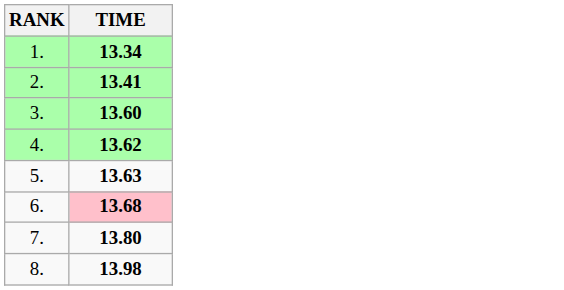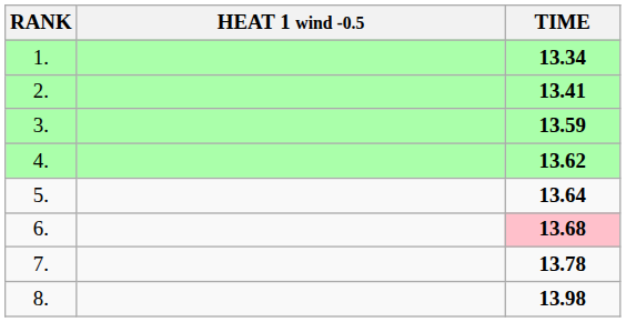 <table class="wikitable" style="border-collapse: collapse; font-size: 90%;">
 <tr>
 <th>RANK</th>
+<th style="width: 20em">HEAT 1 <small>wind -0.5</small></th>
 <th style="width: 5em">TIME</th>
 </tr>
 <tr style="background:#aaffaa;">
 <td align="center">1.</td>
+<td></td>
 <td align="center"><strong>13.34</strong></td>
 </tr>
 <tr style="background:#aaffaa;">
 <td align="center">2.</td>
+<td></td>
 <td align="center"><strong>13.41</strong></td>
 </tr>
 <tr style="background:#aaffaa;">
 <td align="center">3.</td>
-<td align="center"><strong>13.60</strong></td>
+<td></td>
+<td align="center"><strong>13.59</strong></td>
 </tr>
 <tr style="background:#aaffaa;">
 <td align="center">4.</td>
+<td></td>
 <td align="center"><strong>13.62</strong></td>
 </tr>
 <tr>
 <td align="center">5.</td>
-<td align="center"><strong>13.63</strong></td>
+<td></td>
+<td align="center"><strong>13.64</strong></td>
 </tr>
 <tr>
 <td align="center">6.</td>
+<td></td>
 <td align="center" style="background: pink;"><strong>13.68</strong></td>
 </tr>
 <tr>
 <td align="center">7.</td>
-<td align="center"><strong>13.80</strong></td>
+<td></td>
+<td align="center"><strong>13.78</strong></td>
 </tr>
 <tr>
 <td align="center">8.</td>
+<td></td>
 <td align="center"><strong>13.98</strong></td>
 </tr>
 </table>
